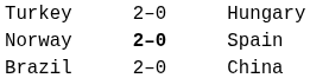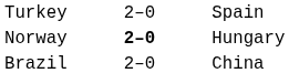 <table style="text-align:center">
 <tr>
 <th width=200></th>
 <th width=100></th>
 <th width=200></th>
 </tr>
 <tr>
 <td align=right>Turkey</td>
 <td>2–0</td>
-<td align=left>Hungary</td>
+<td align=left>Spain</td>
 </tr>
 <tr>
 <td align=right>Norway</td>
 <td><strong>2–0</strong></td>
-<td align=left>Spain</td>
+<td align=left>Hungary</td>
 </tr>
 <tr>
 <td align=right>Brazil</td>
 <td>2–0</td>
 <td align=left>China</td>
 </tr>
 <tr>
 </tr>
 </table>
